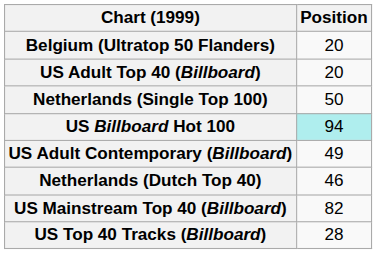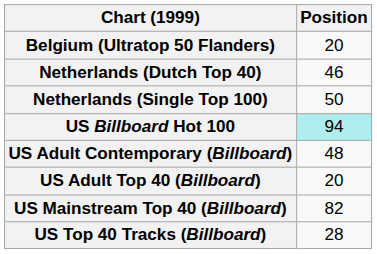 <table class="wikitable sortable plainrowheaders" style="text-align:center">
 <tr>
 <th>Chart (1999)</th>
 <th>Position</th>
 </tr>
 <tr>
 <th scope="row">Belgium (Ultratop 50 Flanders)</th>
 <td>20</td>
 </tr>
 <tr>
-<th scope="row">US Adult Top 40 (<em>Billboard</em>)</th>
-<td>20</td>
+<th scope="row">Netherlands (Dutch Top 40)</th>
+<td>46</td>
 </tr>
 <tr>
 <th scope="row">Netherlands (Single Top 100)</th>
 <td>50</td>
 </tr>
 <tr>
 <th scope="row">US <em>Billboard</em> Hot 100</th>
 <td style="background: paleturquoise;">94</td>
 </tr>
 <tr>
 <th scope="row">US Adult Contemporary (<em>Billboard</em>)</th>
-<td>49</td>
+<td>48</td>
 </tr>
 <tr>
-<th scope="row">Netherlands (Dutch Top 40)</th>
-<td>46</td>
+<th scope="row">US Adult Top 40 (<em>Billboard</em>)</th>
+<td>20</td>
 </tr>
 <tr>
 <th scope="row">US Mainstream Top 40 (<em>Billboard</em>)</th>
 <td>82</td>
 </tr>
 <tr>
 <th scope="row">US Top 40 Tracks (<em>Billboard</em>)</th>
 <td>28</td>
 </tr>
 </table>
